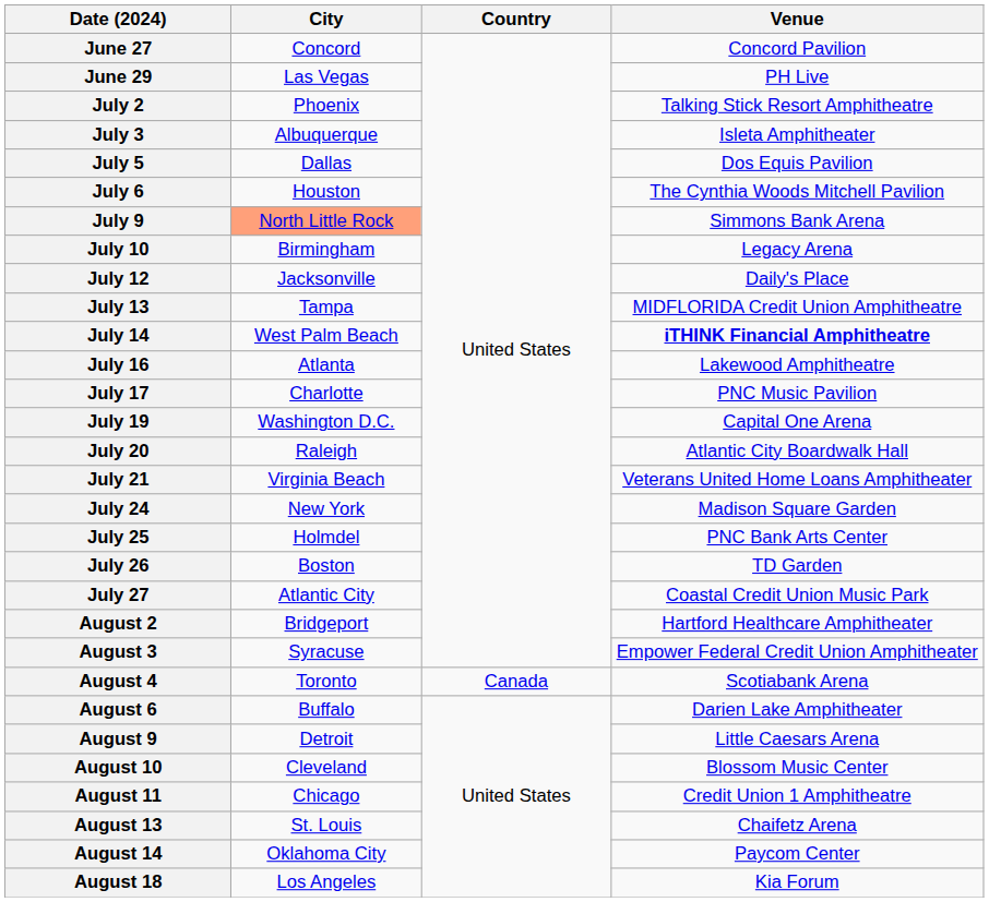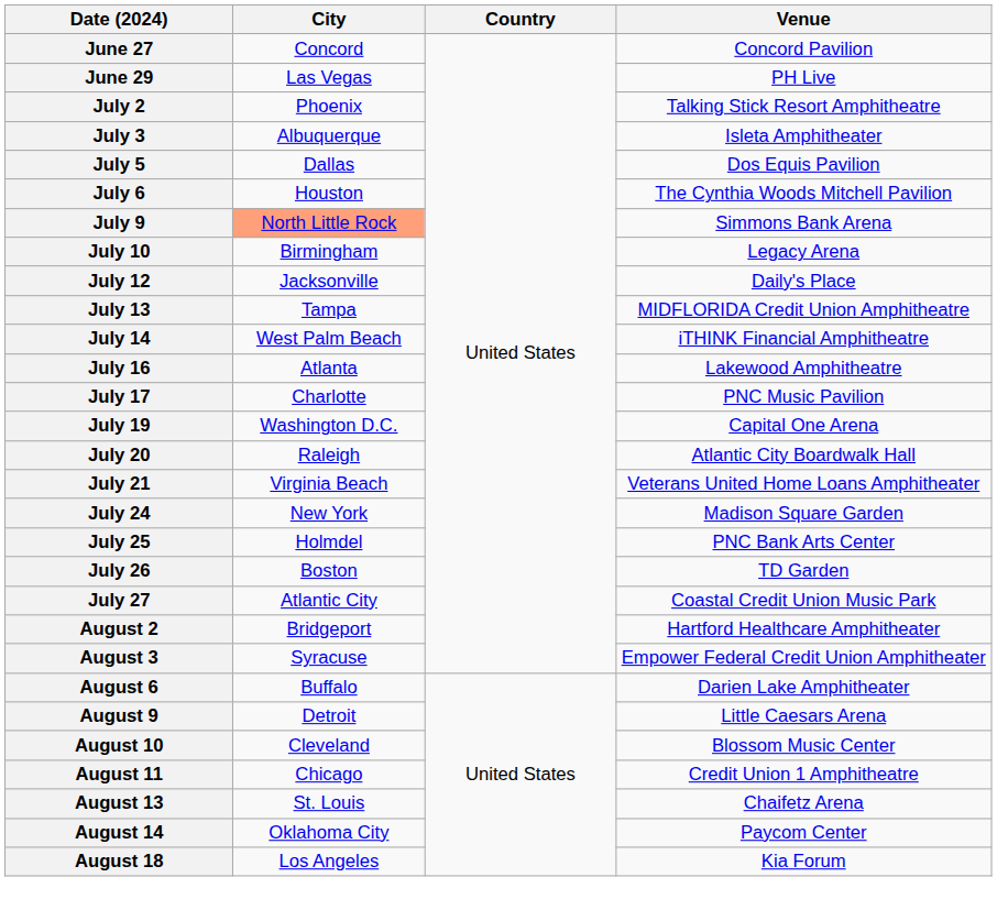 <table class="wikitable plainrowheaders" style="text-align:center;">
 <tr>
 <th scope="col" style="width:12em;">Date (2024)</th>
 <th scope="col" style="width:10em;">City</th>
 <th scope="col" style="width:10em;">Country</th>
 <th scope="col" style="width:20em;">Venue</th>
 </tr>
 <tr>
 <th scope="row" style="text-align:center;">June 27</th>
 <td><a href='#'>Concord</a></td>
 <td rowspan="22">United States</td>
 <td><a href='#'>Concord Pavilion</a></td>
 </tr>
 <tr>
 <th scope="row" style="text-align:center;">June 29</th>
 <td><a href='#'>Las Vegas</a></td>
 <td><a href='#'>PH Live</a></td>
 </tr>
 <tr>
 <th scope="row" style="text-align:center;">July 2</th>
 <td><a href='#'>Phoenix</a></td>
 <td><a href='#'>Talking Stick Resort Amphitheatre</a></td>
 </tr>
 <tr>
 <th scope="row" style="text-align:center;">July 3</th>
 <td><a href='#'>Albuquerque</a></td>
 <td><a href='#'>Isleta Amphitheater</a></td>
 </tr>
 <tr>
 <th scope="row" style="text-align:center;">July 5</th>
 <td><a href='#'>Dallas</a></td>
 <td><a href='#'>Dos Equis Pavilion</a></td>
 </tr>
 <tr>
 <th scope="row" style="text-align:center;">July 6</th>
 <td><a href='#'>Houston</a></td>
 <td><a href='#'>The Cynthia Woods Mitchell Pavilion</a></td>
 </tr>
 <tr>
 <th scope="row" style="text-align:center;">July 9</th>
 <td style="background: lightsalmon;"><a href='#'>North Little Rock</a></td>
 <td><a href='#'>Simmons Bank Arena</a></td>
 </tr>
 <tr>
 <th scope="row" style="text-align:center;">July 10</th>
 <td><a href='#'>Birmingham</a></td>
 <td><a href='#'>Legacy Arena</a></td>
 </tr>
 <tr>
 <th scope="row" style="text-align:center;">July 12</th>
 <td><a href='#'>Jacksonville</a></td>
 <td><a href='#'>Daily's Place</a></td>
 </tr>
 <tr>
 <th scope="row" style="text-align:center;">July 13</th>
 <td><a href='#'>Tampa</a></td>
 <td><a href='#'>MIDFLORIDA Credit Union Amphitheatre</a></td>
 </tr>
 <tr>
 <th scope="row" style="text-align:center;">July 14</th>
 <td><a href='#'>West Palm Beach</a></td>
-<td><strong><a href='#'>iTHINK Financial Amphitheatre</a></strong></td>
+<td><a href='#'>iTHINK Financial Amphitheatre</a></td>
 </tr>
 <tr>
 <th scope="row" style="text-align:center;">July 16</th>
 <td><a href='#'>Atlanta</a></td>
 <td><a href='#'>Lakewood Amphitheatre</a></td>
 </tr>
 <tr>
 <th scope="row" style="text-align:center;">July 17</th>
 <td><a href='#'>Charlotte</a></td>
 <td><a href='#'>PNC Music Pavilion</a></td>
 </tr>
 <tr>
 <th scope="row" style="text-align:center;">July 19</th>
 <td><a href='#'>Washington D.C.</a></td>
 <td><a href='#'>Capital One Arena</a></td>
 </tr>
 <tr>
 <th scope="row" style="text-align:center;">July 20</th>
 <td><a href='#'>Raleigh</a></td>
 <td><a href='#'>Atlantic City Boardwalk Hall</a></td>
 </tr>
 <tr>
 <th scope="row" style="text-align:center;">July 21</th>
 <td><a href='#'>Virginia Beach</a></td>
 <td><a href='#'>Veterans United Home Loans Amphitheater</a></td>
 </tr>
 <tr>
 <th scope="row" style="text-align:center;">July 24</th>
 <td><a href='#'>New York</a></td>
 <td><a href='#'>Madison Square Garden</a></td>
 </tr>
 <tr>
 <th scope="row" style="text-align:center;">July 25</th>
 <td><a href='#'>Holmdel</a></td>
 <td><a href='#'>PNC Bank Arts Center</a></td>
 </tr>
 <tr>
 <th scope="row" style="text-align:center;">July 26</th>
 <td><a href='#'>Boston</a></td>
 <td><a href='#'>TD Garden</a></td>
 </tr>
 <tr>
 <th scope="row" style="text-align:center;">July 27</th>
 <td><a href='#'>Atlantic City</a></td>
 <td><a href='#'>Coastal Credit Union Music Park</a></td>
 </tr>
 <tr>
 <th scope="row" style="text-align:center;">August 2</th>
 <td><a href='#'>Bridgeport</a></td>
 <td><a href='#'>Hartford Healthcare Amphitheater</a></td>
 </tr>
 <tr>
 <th scope="row" style="text-align:center;">August 3</th>
 <td><a href='#'>Syracuse</a></td>
 <td><a href='#'>Empower Federal Credit Union Amphitheater</a></td>
 </tr>
 <tr>
-<th scope="row" style="text-align:center;">August 4</th>
-<td><a href='#'>Toronto</a></td>
-<td><a href='#'>Canada</a></td>
-<td><a href='#'>Scotiabank Arena</a></td>
-</tr>
-<tr>
 <th scope="row" style="text-align:center;">August 6</th>
 <td><a href='#'>Buffalo</a></td>
 <td rowspan="7">United States</td>
 <td><a href='#'>Darien Lake Amphitheater</a></td>
 </tr>
 <tr>
 <th scope="row" style="text-align:center;">August 9</th>
 <td><a href='#'>Detroit</a></td>
 <td><a href='#'>Little Caesars Arena</a></td>
 </tr>
 <tr>
 <th scope="row" style="text-align:center;">August 10</th>
 <td><a href='#'>Cleveland</a></td>
 <td><a href='#'>Blossom Music Center</a></td>
 </tr>
 <tr>
 <th scope="row" style="text-align:center;">August 11</th>
 <td><a href='#'>Chicago</a></td>
 <td><a href='#'>Credit Union 1 Amphitheatre</a></td>
 </tr>
 <tr>
 <th scope="row" style="text-align:center;">August 13</th>
 <td><a href='#'>St. Louis</a></td>
 <td><a href='#'>Chaifetz Arena</a></td>
 </tr>
 <tr>
 <th scope="row" style="text-align:center;">August 14</th>
 <td><a href='#'>Oklahoma City</a></td>
 <td><a href='#'>Paycom Center</a></td>
 </tr>
 <tr>
 <th scope="row" style="text-align:center;">August 18</th>
 <td><a href='#'>Los Angeles</a></td>
 <td><a href='#'>Kia Forum</a></td>
 </tr>
 </table>
